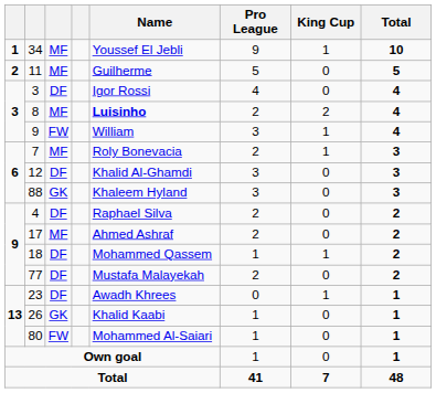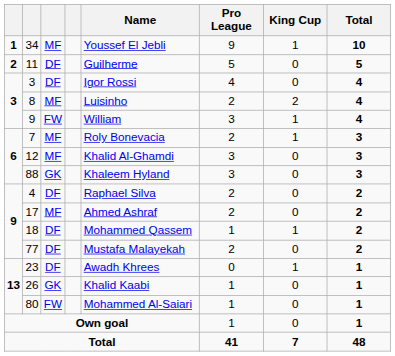 <table class="wikitable" style="text-align:center">
 <tr>
 <th width=15></th>
 <th width=15></th>
 <th width=15></th>
 <th width=15></th>
 <th width=155>Name</th>
 <th width=80>Pro League</th>
 <th width=80>King Cup</th>
 <th width=80>Total</th>
 </tr>
 <tr>
 <td><strong>1</strong></td>
 <td>34</td>
 <td><a href='#'>MF</a></td>
 <td></td>
 <td align=left><a href='#'>Youssef El Jebli</a></td>
 <td>9</td>
 <td>1</td>
 <td><strong>10</strong></td>
 </tr>
 <tr>
 <td><strong>2</strong></td>
 <td>11</td>
-<td><a href='#'>MF</a></td>
+<td><a href='#'>DF</a></td>
 <td></td>
 <td align=left><a href='#'>Guilherme</a></td>
 <td>5</td>
 <td>0</td>
 <td><strong>5</strong></td>
 </tr>
 <tr>
 <td rowspan=3><strong>3</strong></td>
 <td>3</td>
 <td><a href='#'>DF</a></td>
 <td></td>
 <td align=left><a href='#'>Igor Rossi</a></td>
 <td>4</td>
 <td>0</td>
 <td><strong>4</strong></td>
 </tr>
 <tr>
 <td>8</td>
 <td><a href='#'>MF</a></td>
 <td></td>
-<td align=left><strong><a href='#'>Luisinho</a></strong></td>
+<td align=left><a href='#'>Luisinho</a></td>
 <td>2</td>
 <td>2</td>
 <td><strong>4</strong></td>
 </tr>
 <tr>
 <td>9</td>
 <td><a href='#'>FW</a></td>
 <td></td>
 <td align=left><a href='#'>William</a></td>
 <td>3</td>
 <td>1</td>
 <td><strong>4</strong></td>
 </tr>
 <tr>
 <td rowspan=3><strong>6</strong></td>
 <td>7</td>
 <td><a href='#'>MF</a></td>
 <td></td>
 <td align=left><a href='#'>Roly Bonevacia</a></td>
 <td>2</td>
 <td>1</td>
 <td><strong>3</strong></td>
 </tr>
 <tr>
 <td>12</td>
-<td><a href='#'>DF</a></td>
+<td><a href='#'>MF</a></td>
 <td></td>
 <td align=left><a href='#'>Khalid Al-Ghamdi</a></td>
 <td>3</td>
 <td>0</td>
 <td><strong>3</strong></td>
 </tr>
 <tr>
 <td>88</td>
 <td><a href='#'>GK</a></td>
 <td></td>
 <td align=left><a href='#'>Khaleem Hyland</a></td>
 <td>3</td>
 <td>0</td>
 <td><strong>3</strong></td>
 </tr>
 <tr>
 <td rowspan=4><strong>9</strong></td>
 <td>4</td>
 <td><a href='#'>DF</a></td>
 <td></td>
 <td align=left><a href='#'>Raphael Silva</a></td>
 <td>2</td>
 <td>0</td>
 <td><strong>2</strong></td>
 </tr>
 <tr>
 <td>17</td>
 <td><a href='#'>MF</a></td>
 <td></td>
 <td align=left><a href='#'>Ahmed Ashraf</a></td>
 <td>2</td>
 <td>0</td>
 <td><strong>2</strong></td>
 </tr>
 <tr>
 <td>18</td>
 <td><a href='#'>DF</a></td>
 <td></td>
 <td align=left><a href='#'>Mohammed Qassem</a></td>
 <td>1</td>
 <td>1</td>
 <td><strong>2</strong></td>
 </tr>
 <tr>
 <td>77</td>
 <td><a href='#'>DF</a></td>
 <td></td>
 <td align=left><a href='#'>Mustafa Malayekah</a></td>
 <td>2</td>
 <td>0</td>
 <td><strong>2</strong></td>
 </tr>
 <tr>
 <td rowspan=3><strong>13</strong></td>
 <td>23</td>
 <td><a href='#'>DF</a></td>
 <td></td>
 <td align=left><a href='#'>Awadh Khrees</a></td>
 <td>0</td>
 <td>1</td>
 <td><strong>1</strong></td>
 </tr>
 <tr>
 <td>26</td>
 <td><a href='#'>GK</a></td>
 <td></td>
 <td align=left><a href='#'>Khalid Kaabi</a></td>
 <td>1</td>
 <td>0</td>
 <td><strong>1</strong></td>
 </tr>
 <tr>
 <td>80</td>
 <td><a href='#'>FW</a></td>
 <td></td>
 <td align=left><a href='#'>Mohammed Al-Saiari</a></td>
 <td>1</td>
 <td>0</td>
 <td><strong>1</strong></td>
 </tr>
 <tr>
 <td colspan=5><strong>Own goal</strong></td>
 <td>1</td>
 <td>0</td>
 <td><strong>1</strong></td>
 </tr>
 <tr>
 <td colspan=5><strong>Total</strong></td>
 <td><strong>41</strong></td>
 <td><strong>7</strong></td>
 <td><strong>48</strong></td>
 </tr>
 </table>
